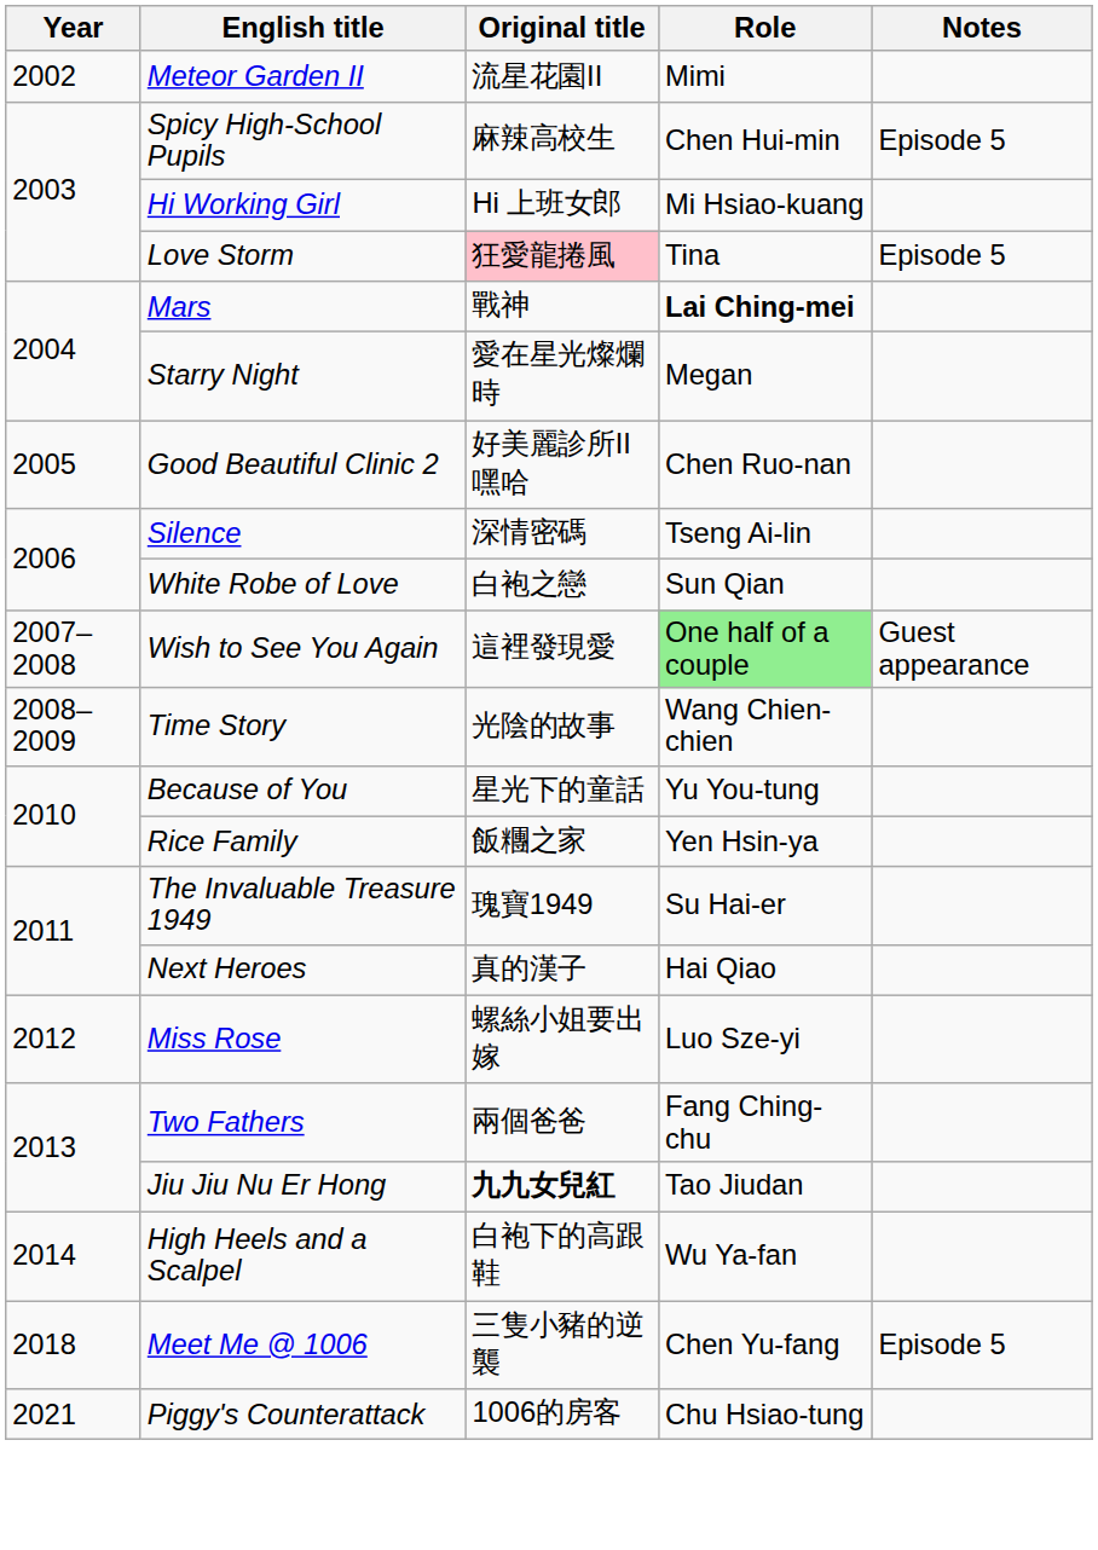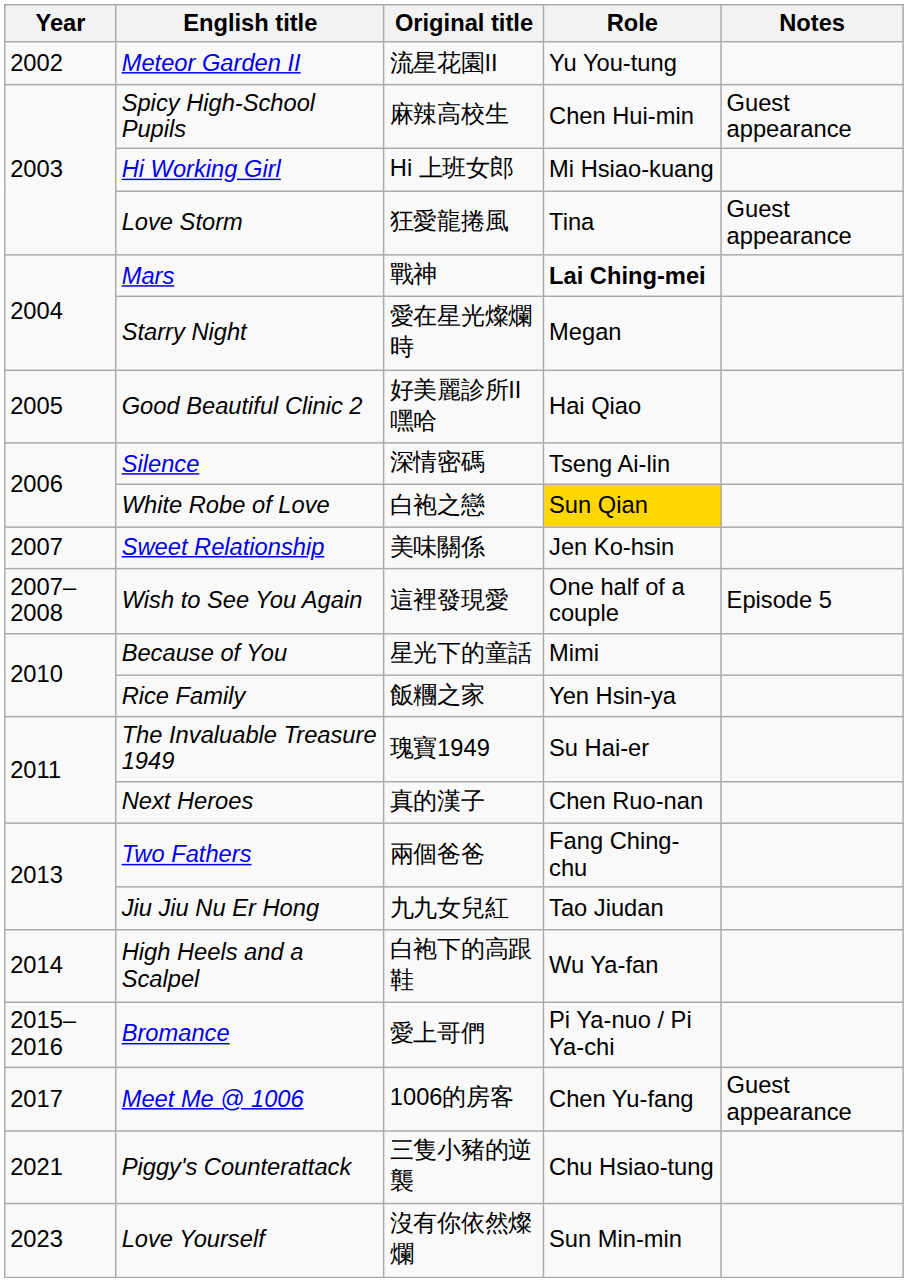 <table class="wikitable sortable">
 <tr>
 <th>Year</th>
 <th>English title</th>
 <th>Original title</th>
 <th>Role</th>
 <th class="unsortable">Notes</th>
 </tr>
 <tr>
 <td>2002</td>
 <td><em><a href='#'>Meteor Garden II</a></em></td>
 <td>流星花園II</td>
-<td>Mimi</td>
+<td>Yu You-tung</td>
 <td></td>
 </tr>
 <tr>
 <td rowspan="3">2003</td>
 <td><em>Spicy High-School Pupils</em></td>
 <td>麻辣高校生</td>
 <td>Chen Hui-min</td>
-<td>Episode 5</td>
+<td>Guest appearance</td>
 </tr>
 <tr>
 <td><em><a href='#'>Hi Working Girl</a></em></td>
 <td>Hi 上班女郎</td>
 <td>Mi Hsiao-kuang</td>
 <td></td>
 </tr>
 <tr>
 <td><em>Love Storm</em></td>
-<td style="background: pink;">狂愛龍捲風</td>
+<td>狂愛龍捲風</td>
 <td>Tina</td>
-<td>Episode 5</td>
+<td>Guest appearance</td>
 </tr>
 <tr>
 <td rowspan="2">2004</td>
 <td><em><a href='#'>Mars</a></em></td>
 <td>戰神</td>
 <td><strong>Lai Ching-mei</strong></td>
 <td></td>
 </tr>
 <tr>
 <td><em>Starry Night</em></td>
 <td>愛在星光燦爛時</td>
 <td>Megan</td>
 <td></td>
 </tr>
 <tr>
 <td>2005</td>
 <td><em>Good Beautiful Clinic 2</em></td>
 <td>好美麗診所II嘿哈</td>
-<td>Chen Ruo-nan</td>
+<td>Hai Qiao</td>
 <td></td>
 </tr>
 <tr>
 <td rowspan="2">2006</td>
 <td><em><a href='#'>Silence</a></em></td>
 <td>深情密碼</td>
 <td>Tseng Ai-lin</td>
 <td></td>
 </tr>
 <tr>
 <td><em>White Robe of Love</em></td>
 <td>白袍之戀</td>
-<td>Sun Qian</td>
+<td style="background: gold;">Sun Qian</td>
+<td></td>
+</tr>
+<tr>
+<td>2007</td>
+<td><em><a href='#'>Sweet Relationship</a></em></td>
+<td>美味關係</td>
+<td>Jen Ko-hsin</td>
 <td></td>
 </tr>
 <tr>
 <td>2007–2008</td>
 <td><em>Wish to See You Again</em></td>
 <td>這裡發現愛</td>
-<td style="background: lightgreen;">One half of a couple</td>
-<td>Guest appearance</td>
-</tr>
-<tr>
-<td>2008–2009</td>
-<td><em>Time Story</em></td>
-<td>光陰的故事</td>
-<td>Wang Chien-chien</td>
-<td></td>
+<td>One half of a couple</td>
+<td>Episode 5</td>
 </tr>
 <tr>
 <td rowspan="2">2010</td>
 <td><em>Because of You</em></td>
 <td>星光下的童話</td>
-<td>Yu You-tung</td>
+<td>Mimi</td>
 <td></td>
 </tr>
 <tr>
 <td><em>Rice Family</em></td>
 <td>飯糰之家</td>
 <td>Yen Hsin-ya</td>
 <td></td>
 </tr>
 <tr>
 <td rowspan="2">2011</td>
 <td><em>The Invaluable Treasure 1949</em></td>
 <td>瑰寶1949</td>
 <td>Su Hai-er</td>
 <td></td>
 </tr>
 <tr>
 <td><em>Next Heroes</em></td>
 <td>真的漢子</td>
-<td>Hai Qiao</td>
-<td></td>
-</tr>
-<tr>
-<td>2012</td>
-<td><em><a href='#'>Miss Rose</a></em></td>
-<td>螺絲小姐要出嫁</td>
-<td>Luo Sze-yi</td>
+<td>Chen Ruo-nan</td>
 <td></td>
 </tr>
 <tr>
 <td rowspan="2">2013</td>
 <td><em><a href='#'>Two Fathers</a></em></td>
 <td>兩個爸爸</td>
 <td>Fang Ching-chu</td>
 <td></td>
 </tr>
 <tr>
 <td><em>Jiu Jiu Nu Er Hong</em></td>
-<td><strong>九九女兒紅</strong></td>
+<td>九九女兒紅</td>
 <td>Tao Jiudan</td>
 <td></td>
 </tr>
 <tr>
 <td>2014</td>
 <td><em>High Heels and a Scalpel</em></td>
 <td>白袍下的高跟鞋</td>
 <td>Wu Ya-fan</td>
 <td></td>
 </tr>
 <tr>
-<td>2018</td>
+<td>2015–2016</td>
+<td><em><a href='#'>Bromance</a></em></td>
+<td>愛上哥們</td>
+<td>Pi Ya-nuo / Pi Ya-chi</td>
+<td></td>
+</tr>
+<tr>
+<td>2017</td>
 <td><em><a href='#'>Meet Me @ 1006</a></em></td>
-<td>三隻小豬的逆襲</td>
+<td>1006的房客</td>
 <td>Chen Yu-fang</td>
-<td>Episode 5</td>
+<td>Guest appearance</td>
 </tr>
 <tr>
 <td>2021</td>
 <td><em>Piggy's Counterattack</em></td>
-<td>1006的房客</td>
+<td>三隻小豬的逆襲</td>
 <td>Chu Hsiao-tung</td>
 <td></td>
 </tr>
+<tr>
+<td>2023</td>
+<td><em>Love Yourself</em></td>
+<td>沒有你依然燦爛</td>
+<td>Sun Min-min</td>
+<td></td>
+</tr>
 </table>
